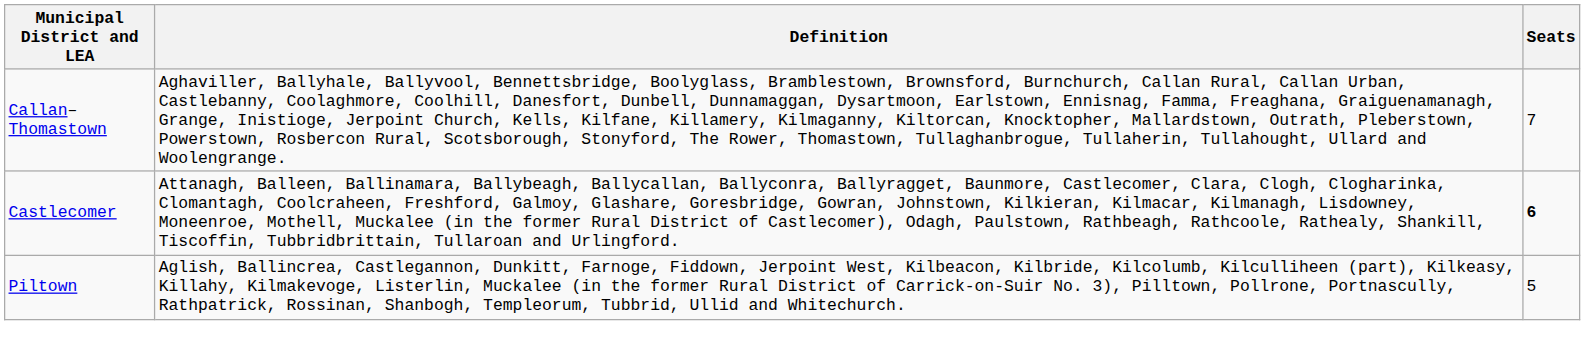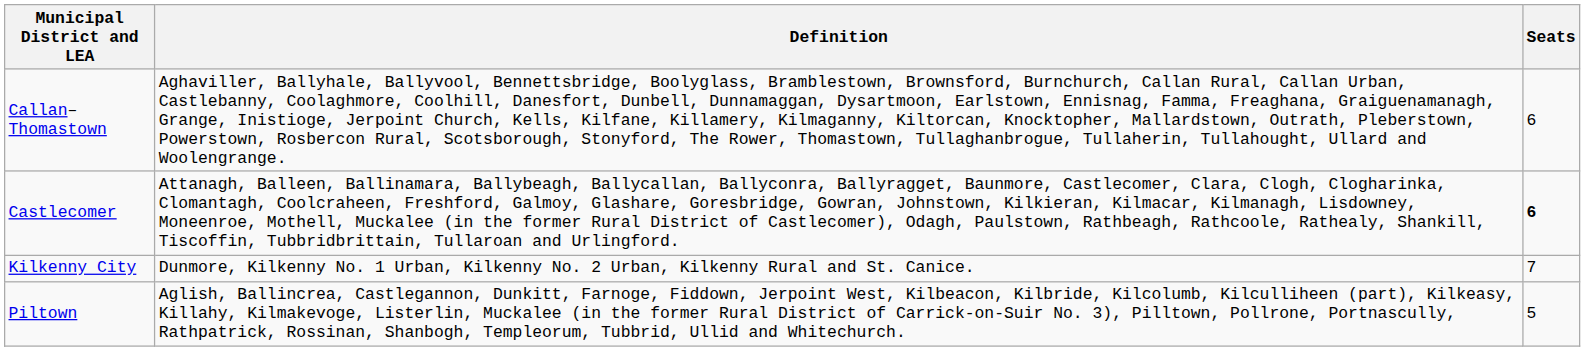 <table class="wikitable">
 <tr>
 <th>Municipal District and LEA</th>
 <th>Definition</th>
 <th>Seats</th>
 </tr>
 <tr>
 <td><a href='#'>Callan</a>–<a href='#'>Thomastown</a></td>
 <td>Aghaviller, Ballyhale, Ballyvool, Bennettsbridge, Boolyglass, Bramblestown, Brownsford, Burnchurch, Callan Rural, Callan Urban, Castlebanny, Coolaghmore, Coolhill, Danesfort, Dunbell, Dunnamaggan, Dysartmoon, Earlstown, Ennisnag, Famma, Freaghana, Graiguenamanagh, Grange, Inistioge, Jerpoint Church, Kells, Kilfane, Killamery, Kilmaganny, Kiltorcan, Knocktopher, Mallardstown, Outrath, Pleberstown, Powerstown, Rosbercon Rural, Scotsborough, Stonyford, The Rower, Thomastown, Tullaghanbrogue, Tullaherin, Tullahought, Ullard and Woolengrange.</td>
-<td>7</td>
+<td>6</td>
 </tr>
 <tr>
 <td><a href='#'>Castlecomer</a></td>
 <td>Attanagh, Balleen, Ballinamara, Ballybeagh, Ballycallan, Ballyconra, Ballyragget, Baunmore, Castlecomer, Clara, Clogh, Clogharinka, Clomantagh, Coolcraheen, Freshford, Galmoy, Glashare, Goresbridge, Gowran, Johnstown, Kilkieran, Kilmacar, Kilmanagh, Lisdowney, Moneenroe, Mothell, Muckalee (in the former Rural District of Castlecomer), Odagh, Paulstown, Rathbeagh, Rathcoole, Rathealy, Shankill, Tiscoffin, Tubbridbrittain, Tullaroan and Urlingford.</td>
 <td><strong>6</strong></td>
 </tr>
 <tr>
+<td><a href='#'>Kilkenny City</a></td>
+<td>Dunmore, Kilkenny No. 1 Urban, Kilkenny No. 2 Urban, Kilkenny Rural and St. Canice.</td>
+<td>7</td>
+</tr>
+<tr>
 <td><a href='#'>Piltown</a></td>
 <td>Aglish, Ballincrea, Castlegannon, Dunkitt, Farnoge, Fiddown, Jerpoint West, Kilbeacon, Kilbride, Kilcolumb, Kilculliheen (part), Kilkeasy, Killahy, Kilmakevoge, Listerlin, Muckalee (in the former Rural District of Carrick-on-Suir No. 3), Pilltown, Pollrone, Portnascully, Rathpatrick, Rossinan, Shanbogh, Templeorum, Tubbrid, Ullid and Whitechurch.</td>
 <td>5</td>
 </tr>
 </table>
